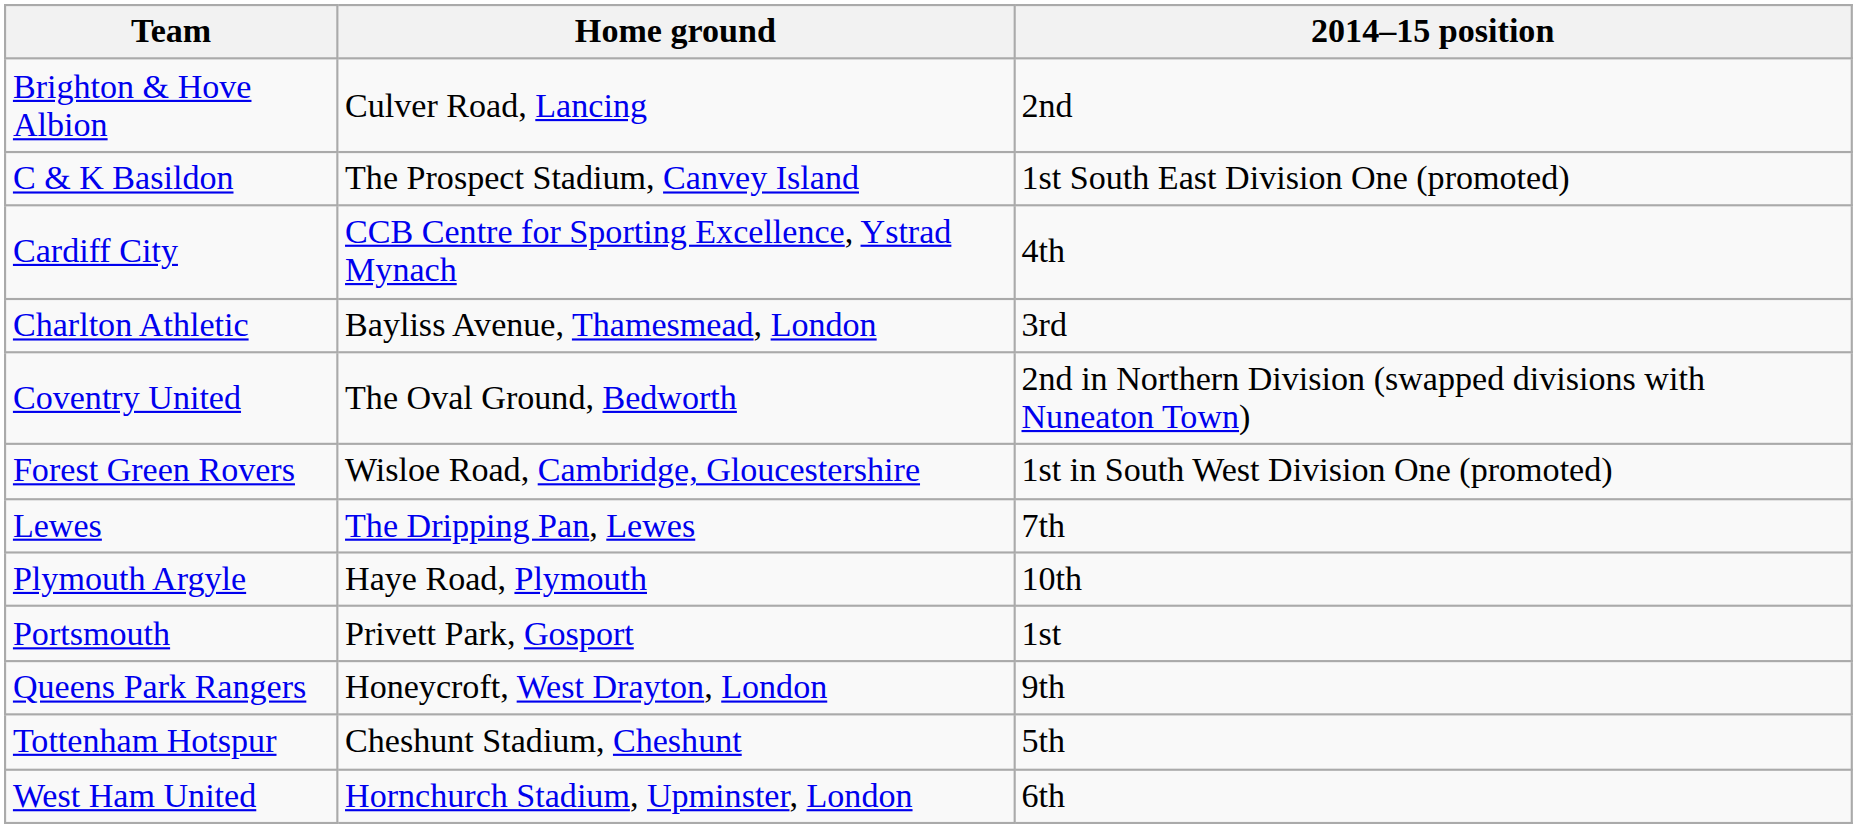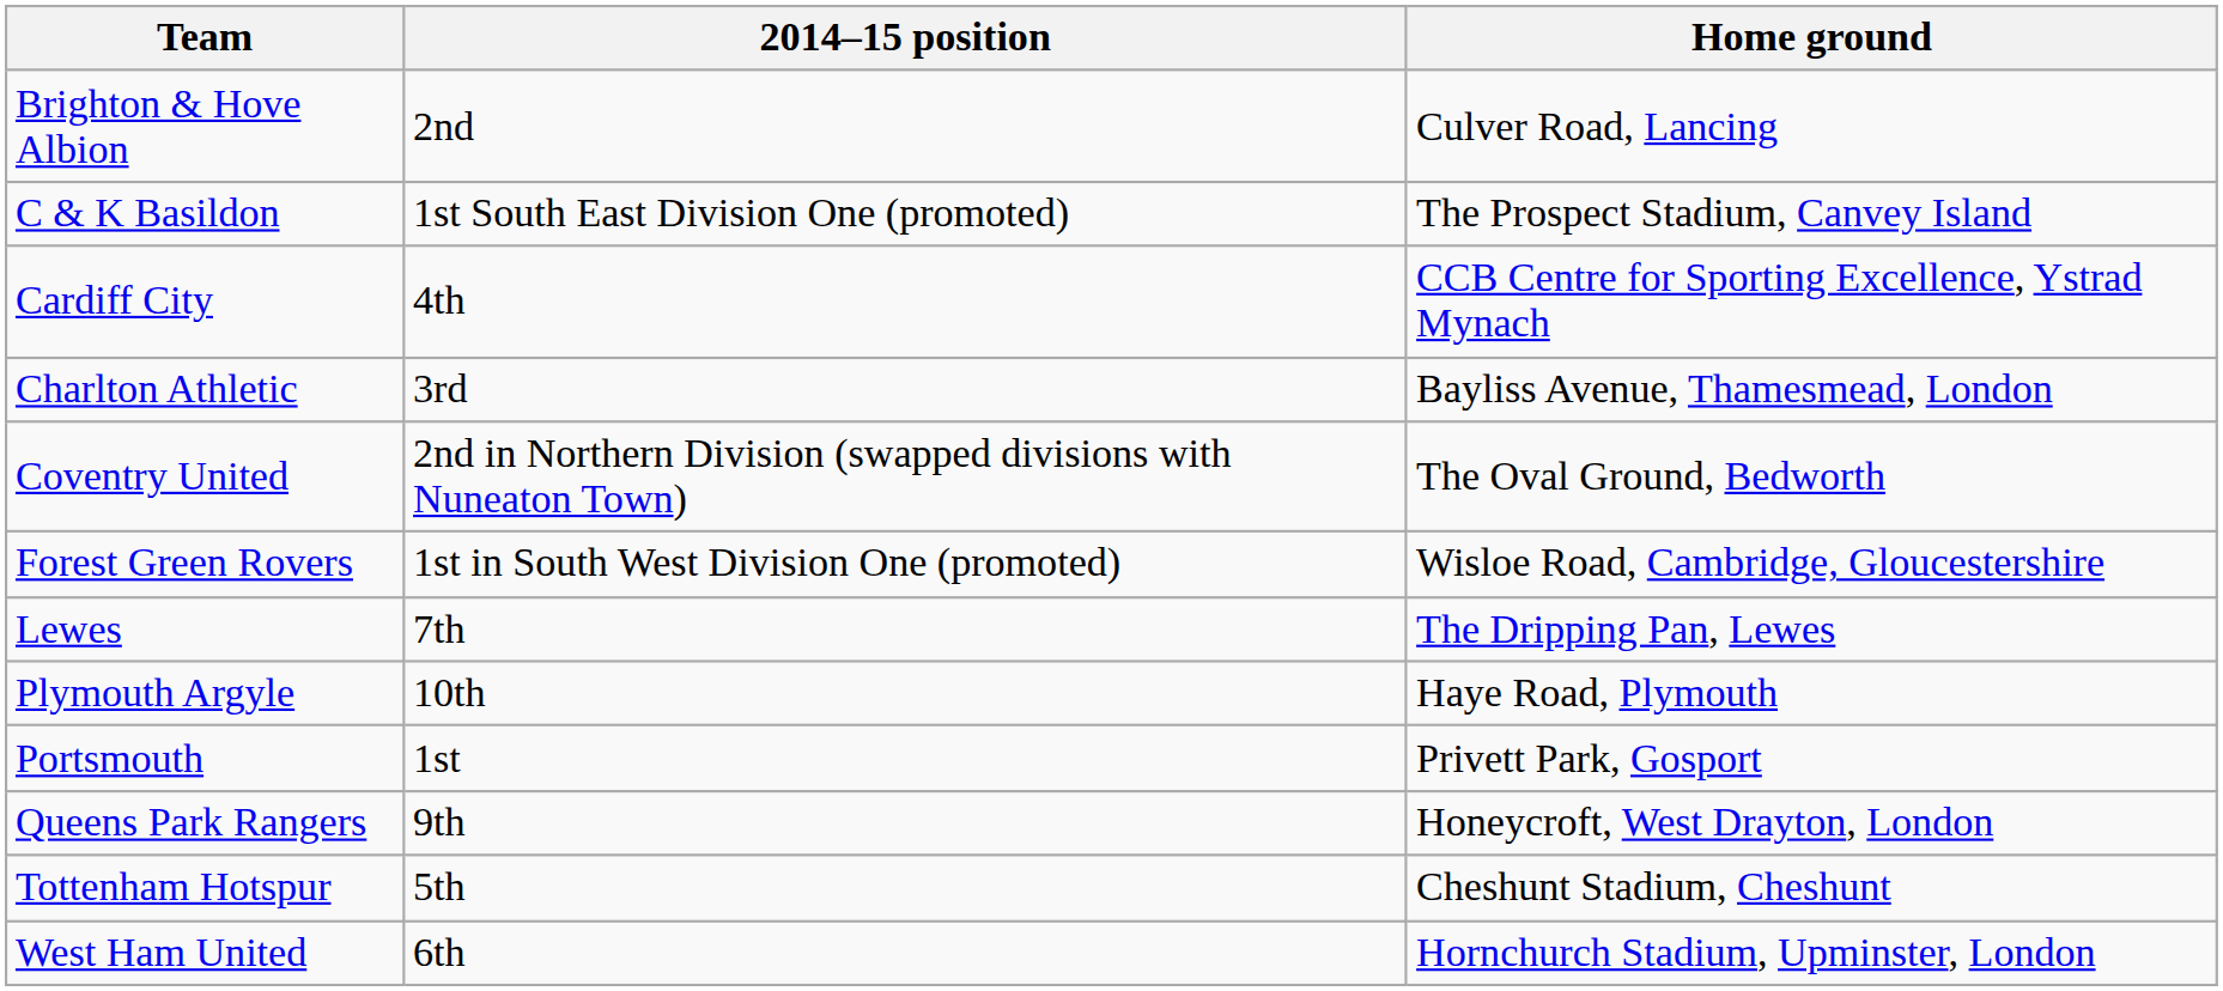 <table class=wikitable>
 <tr>
 <th>Team</th>
+<th>2014–15 position</th>
 <th>Home ground</th>
-<th>2014–15 position</th>
 </tr>
 <tr>
 <td><a href='#'>Brighton & Hove Albion</a></td>
+<td>2nd</td>
 <td>Culver Road, <a href='#'>Lancing</a></td>
-<td>2nd</td>
 </tr>
 <tr>
 <td><a href='#'>C & K Basildon</a></td>
+<td>1st South East Division One (promoted)</td>
 <td>The Prospect Stadium, <a href='#'>Canvey Island</a></td>
-<td>1st South East Division One (promoted)</td>
 </tr>
 <tr>
 <td><a href='#'>Cardiff City</a></td>
+<td>4th</td>
 <td><a href='#'>CCB Centre for Sporting Excellence</a>, <a href='#'>Ystrad Mynach</a></td>
-<td>4th</td>
 </tr>
 <tr>
 <td><a href='#'>Charlton Athletic</a></td>
+<td>3rd</td>
 <td>Bayliss Avenue, <a href='#'>Thamesmead</a>, <a href='#'>London</a></td>
-<td>3rd</td>
 </tr>
 <tr>
 <td><a href='#'>Coventry United</a></td>
+<td>2nd in Northern Division (swapped divisions with <a href='#'>Nuneaton Town</a>)</td>
 <td>The Oval Ground, <a href='#'>Bedworth</a></td>
-<td>2nd in Northern Division (swapped divisions with <a href='#'>Nuneaton Town</a>)</td>
 </tr>
 <tr>
 <td><a href='#'>Forest Green Rovers</a></td>
+<td>1st in South West Division One (promoted)</td>
 <td>Wisloe Road, <a href='#'>Cambridge, Gloucestershire</a></td>
-<td>1st in South West Division One (promoted)</td>
 </tr>
 <tr>
 <td><a href='#'>Lewes</a></td>
+<td>7th</td>
 <td><a href='#'>The Dripping Pan</a>, <a href='#'>Lewes</a></td>
-<td>7th</td>
 </tr>
 <tr>
 <td><a href='#'>Plymouth Argyle</a></td>
+<td>10th</td>
 <td>Haye Road, <a href='#'>Plymouth</a></td>
-<td>10th</td>
 </tr>
 <tr>
 <td><a href='#'>Portsmouth</a></td>
+<td>1st</td>
 <td>Privett Park, <a href='#'>Gosport</a></td>
-<td>1st</td>
 </tr>
 <tr>
 <td><a href='#'>Queens Park Rangers</a></td>
+<td>9th</td>
 <td>Honeycroft, <a href='#'>West Drayton</a>, <a href='#'>London</a></td>
-<td>9th</td>
 </tr>
 <tr>
 <td><a href='#'>Tottenham Hotspur</a></td>
+<td>5th</td>
 <td>Cheshunt Stadium, <a href='#'>Cheshunt</a></td>
-<td>5th</td>
 </tr>
 <tr>
 <td><a href='#'>West Ham United</a></td>
+<td>6th</td>
 <td><a href='#'>Hornchurch Stadium</a>, <a href='#'>Upminster</a>, <a href='#'>London</a></td>
-<td>6th</td>
 </tr>
 </table>
